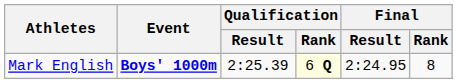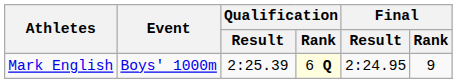 <table class="wikitable" border="1" style="font-size:90%">
 <tr>
 <th rowspan=2>Athletes</th>
 <th rowspan=2>Event</th>
 <th colspan=2>Qualification</th>
 <th colspan=2>Final</th>
 </tr>
 <tr>
 <th>Result</th>
 <th>Rank</th>
 <th>Result</th>
 <th>Rank</th>
 </tr>
 <tr>
 <td><a href='#'>Mark English</a></td>
-<td><strong><a href='#'>Boys' 1000m</a></strong></td>
+<td><a href='#'>Boys' 1000m</a></td>
 <td align=center>2:25.39</td>
 <td align=center style="background: lightyellow;">6 <strong>Q</strong></td>
 <td align=center>2:24.95</td>
-<td align=center>8</td>
+<td align=center>9</td>
 </tr>
 </table>
